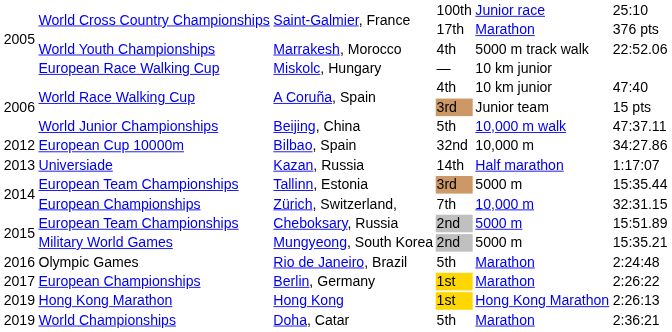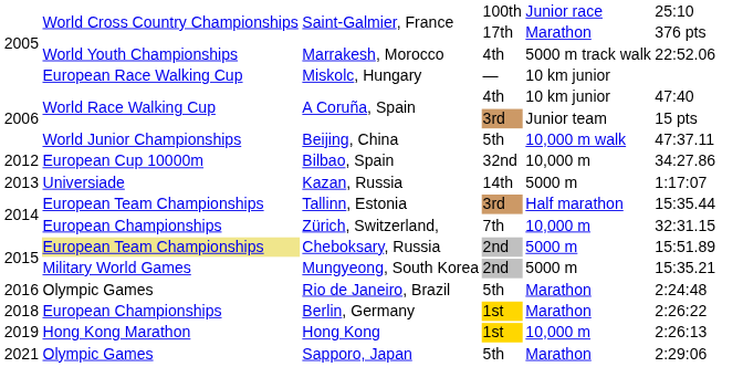 <table>
 <tr>
 <td rowspan=4>2005</td>
 <td rowspan=2><a href='#'>World Cross Country Championships</a></td>
 <td rowspan=2><a href='#'>Saint-Galmier</a>, France</td>
 <td>100th</td>
 <td><a href='#'>Junior race</a></td>
 <td>25:10</td>
 </tr>
 <tr>
 <td>17th</td>
 <td><a href='#'>Marathon</a></td>
 <td>376 pts</td>
 </tr>
 <tr>
 <td><a href='#'>World Youth Championships</a></td>
 <td><a href='#'>Marrakesh</a>, Morocco</td>
 <td>4th</td>
 <td>5000 m track walk</td>
 <td>22:52.06</td>
 </tr>
 <tr>
 <td><a href='#'>European Race Walking Cup</a></td>
 <td><a href='#'>Miskolc</a>, Hungary</td>
 <td>—</td>
 <td>10 km junior</td>
 <td></td>
 </tr>
 <tr>
 <td rowspan=3>2006</td>
 <td rowspan=2><a href='#'>World Race Walking Cup</a></td>
 <td rowspan=2><a href='#'>A Coruña</a>, Spain</td>
 <td>4th</td>
 <td>10 km junior</td>
 <td>47:40</td>
 </tr>
 <tr>
 <td bgcolor=cc9966>3rd</td>
 <td>Junior team</td>
 <td>15 pts</td>
 </tr>
 <tr>
 <td><a href='#'>World Junior Championships</a></td>
 <td><a href='#'>Beijing</a>, China</td>
 <td>5th</td>
 <td><a href='#'>10,000 m walk</a></td>
 <td>47:37.11</td>
 </tr>
 <tr>
 <td>2012</td>
 <td><a href='#'>European Cup 10000m</a></td>
 <td><a href='#'>Bilbao</a>, Spain</td>
 <td>32nd</td>
 <td>10,000 m</td>
 <td>34:27.86</td>
 </tr>
 <tr>
 <td>2013</td>
 <td><a href='#'>Universiade</a></td>
 <td><a href='#'>Kazan</a>, Russia</td>
 <td>14th</td>
-<td><a href='#'>Half marathon</a></td>
+<td>5000 m</td>
 <td>1:17:07</td>
 </tr>
 <tr>
 <td rowspan=2>2014</td>
 <td><a href='#'>European Team Championships</a></td>
 <td><a href='#'>Tallinn</a>, Estonia</td>
 <td bgcolor=cc9966>3rd</td>
-<td>5000 m</td>
+<td><a href='#'>Half marathon</a></td>
 <td>15:35.44</td>
 </tr>
 <tr>
 <td><a href='#'>European Championships</a></td>
 <td><a href='#'>Zürich</a>, Switzerland,</td>
 <td>7th</td>
 <td><a href='#'>10,000 m</a></td>
 <td>32:31.15</td>
 </tr>
 <tr>
 <td rowspan=2>2015</td>
-<td><a href='#'>European Team Championships</a></td>
+<td style="background: khaki;"><a href='#'>European Team Championships</a></td>
 <td><a href='#'>Cheboksary</a>, Russia</td>
 <td bgcolor=silver>2nd</td>
 <td><a href='#'>5000 m</a></td>
 <td>15:51.89</td>
 </tr>
 <tr>
 <td><a href='#'>Military World Games</a></td>
 <td><a href='#'>Mungyeong</a>, South Korea</td>
 <td bgcolor=silver>2nd</td>
 <td>5000 m</td>
 <td>15:35.21</td>
 </tr>
 <tr>
 <td>2016</td>
 <td Athletics at the 2016 Summer Olympics>Olympic Games</td>
 <td><a href='#'>Rio de Janeiro</a>, Brazil</td>
 <td>5th</td>
 <td><a href='#'>Marathon</a></td>
 <td>2:24:48</td>
 </tr>
 <tr>
-<td>2017</td>
+<td>2018</td>
 <td><a href='#'>European Championships</a></td>
 <td><a href='#'>Berlin</a>, Germany</td>
 <td bgcolor=gold>1st</td>
 <td><a href='#'>Marathon</a></td>
 <td>2:26:22</td>
 </tr>
 <tr>
 <td>2019</td>
 <td><a href='#'>Hong Kong Marathon</a></td>
 <td><a href='#'>Hong Kong</a></td>
 <td bgcolor=gold>1st</td>
-<td><a href='#'>Hong Kong Marathon</a></td>
+<td><a href='#'>10,000 m</a></td>
 <td>2:26:13</td>
 </tr>
 <tr>
-<td>2019</td>
-<td><a href='#'>World Championships</a></td>
-<td><a href='#'>Doha</a>, Catar</td>
+<td>2021</td>
+<td><a href='#'>Olympic Games</a></td>
+<td><a href='#'>Sapporo, Japan</a></td>
 <td>5th</td>
 <td><a href='#'>Marathon</a></td>
-<td>2:36:21</td>
+<td>2:29:06</td>
 </tr>
 </table>
